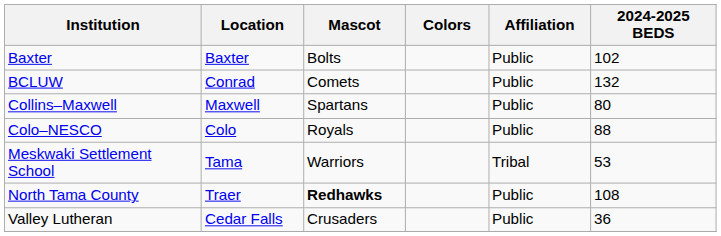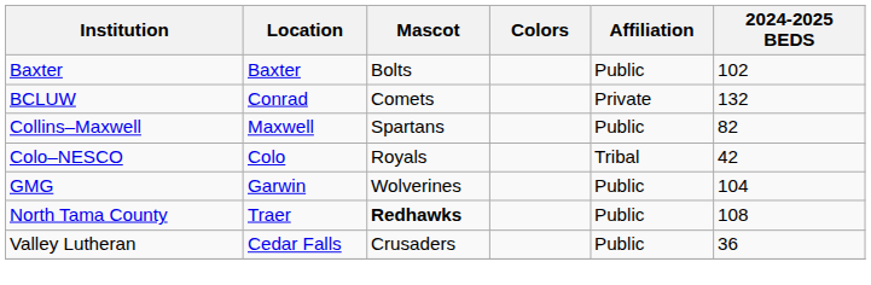 <table class="wikitable">
 <tr>
 <th scope="col" style="width: 200px;">Institution</th>
 <th scope="col" style="width: 100px;">Location</th>
 <th scope="col" style="width: 100px;">Mascot</th>
 <th scope="col" style="width: 80px;">Colors</th>
 <th scope="col" style="width: 100px;">Affiliation</th>
 <th scope="col" style="width: 125px;">2024-2025 BEDS</th>
 </tr>
 <tr>
 <td><a href='#'>Baxter</a></td>
 <td><a href='#'>Baxter</a></td>
 <td>Bolts</td>
 <td>  </td>
 <td>Public</td>
 <td>102</td>
 </tr>
 <tr>
 <td><a href='#'>BCLUW</a></td>
 <td><a href='#'>Conrad</a></td>
 <td>Comets</td>
 <td> </td>
-<td>Public</td>
+<td>Private</td>
 <td>132</td>
 </tr>
 <tr>
 <td><a href='#'>Collins–Maxwell</a></td>
 <td><a href='#'>Maxwell</a></td>
 <td>Spartans</td>
 <td>  </td>
 <td>Public</td>
-<td>80</td>
+<td>82</td>
 </tr>
 <tr>
 <td><a href='#'>Colo–NESCO</a></td>
 <td><a href='#'>Colo</a></td>
 <td>Royals</td>
 <td> </td>
-<td>Public</td>
-<td>88</td>
+<td>Tribal</td>
+<td>42</td>
 </tr>
 <tr>
-<td><a href='#'>Meskwaki Settlement School</a></td>
-<td><a href='#'>Tama</a></td>
-<td>Warriors</td>
+<td><a href='#'>GMG</a></td>
+<td><a href='#'>Garwin</a></td>
+<td>Wolverines</td>
 <td> </td>
-<td>Tribal</td>
-<td>53</td>
+<td>Public</td>
+<td>104</td>
 </tr>
 <tr>
 <td><a href='#'>North Tama County</a></td>
 <td><a href='#'>Traer</a></td>
 <td><strong>Redhawks</strong></td>
 <td> </td>
 <td>Public</td>
 <td>108</td>
 </tr>
 <tr>
 <td>Valley Lutheran</td>
 <td><a href='#'>Cedar Falls</a></td>
 <td>Crusaders</td>
 <td> </td>
 <td>Public</td>
 <td>36</td>
 </tr>
 <tr>
 </tr>
 </table>
